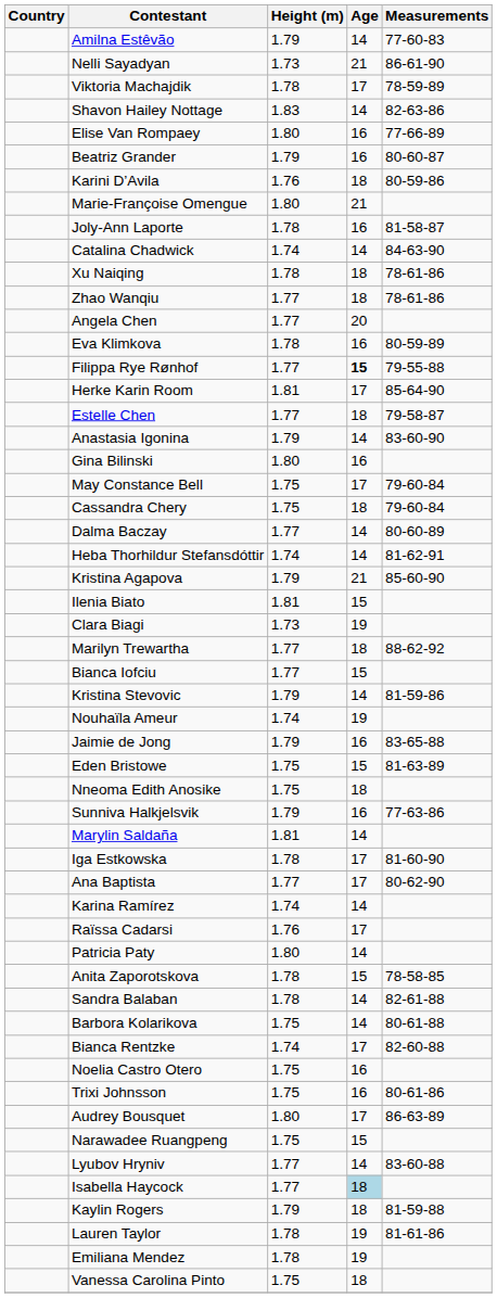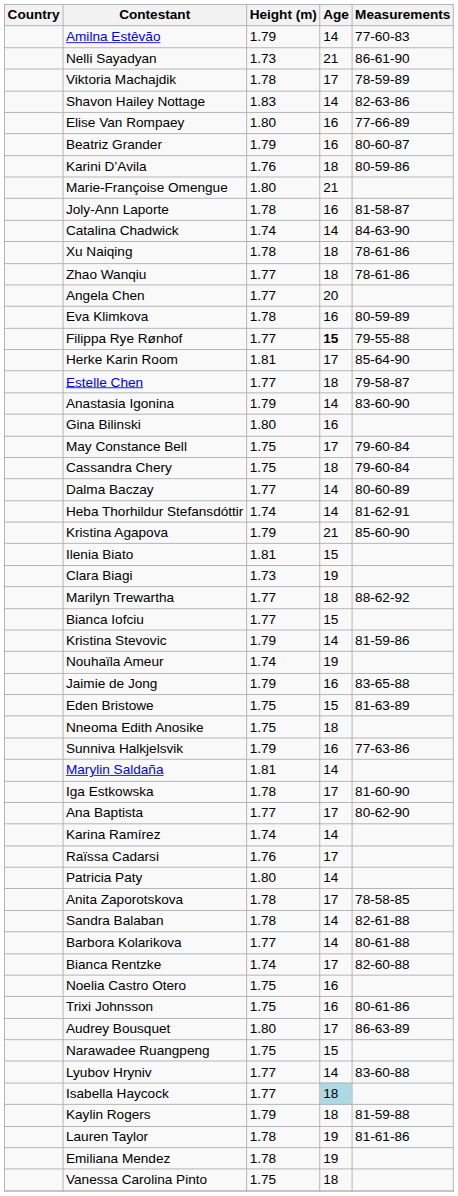 <table class="wikitable sortable">
 <tr>
 <th>Country</th>
 <th>Contestant</th>
 <th>Height (m)</th>
 <th>Age</th>
 <th>Measurements</th>
 </tr>
 <tr>
 <td><strong></strong></td>
 <td><a href='#'>Amilna Estêvão</a></td>
 <td>1.79</td>
 <td>14</td>
 <td>77-60-83</td>
 </tr>
 <tr>
 <td><strong></strong></td>
 <td>Nelli Sayadyan</td>
 <td>1.73</td>
 <td>21</td>
 <td>86-61-90</td>
 </tr>
 <tr>
 <td><strong></strong></td>
 <td>Viktoria Machajdik</td>
 <td>1.78</td>
 <td>17</td>
 <td>78-59-89</td>
 </tr>
 <tr>
 <td><strong></strong></td>
 <td>Shavon Hailey Nottage</td>
 <td>1.83</td>
 <td>14</td>
 <td>82-63-86</td>
 </tr>
 <tr>
 <td><strong></strong></td>
 <td>Elise Van Rompaey</td>
 <td>1.80</td>
 <td>16</td>
 <td>77-66-89</td>
 </tr>
 <tr>
 <td><strong></strong></td>
 <td>Beatriz Grander</td>
 <td>1.79</td>
 <td>16</td>
 <td>80-60-87</td>
 </tr>
 <tr>
 <td><strong></strong></td>
 <td>Karini D’Avila</td>
 <td>1.76</td>
 <td>18</td>
 <td>80-59-86</td>
 </tr>
 <tr>
 <td><strong></strong></td>
 <td>Marie-Françoise Omengue</td>
 <td>1.80</td>
 <td>21</td>
 <td></td>
 </tr>
 <tr>
 <td><strong></strong></td>
 <td>Joly-Ann Laporte</td>
 <td>1.78</td>
 <td>16</td>
 <td>81-58-87</td>
 </tr>
 <tr>
 <td><strong></strong></td>
 <td>Catalina Chadwick</td>
 <td>1.74</td>
 <td>14</td>
 <td>84-63-90</td>
 </tr>
 <tr>
 <td><strong></strong></td>
 <td>Xu Naiqing</td>
 <td>1.78</td>
 <td>18</td>
 <td>78-61-86</td>
 </tr>
 <tr>
 <td><strong></strong></td>
 <td>Zhao Wanqiu</td>
 <td>1.77</td>
 <td>18</td>
 <td>78-61-86</td>
 </tr>
 <tr>
 <td><strong></strong></td>
 <td>Angela Chen</td>
 <td>1.77</td>
 <td>20</td>
 <td></td>
 </tr>
 <tr>
 <td><strong></strong></td>
 <td>Eva Klimkova</td>
 <td>1.78</td>
 <td>16</td>
 <td>80-59-89</td>
 </tr>
 <tr>
 <td><strong></strong></td>
 <td>Filippa Rye Rønhof</td>
 <td>1.77</td>
 <td><strong>15</strong></td>
 <td>79-55-88</td>
 </tr>
 <tr>
 <td><strong></strong></td>
 <td>Herke Karin Room</td>
 <td>1.81</td>
 <td>17</td>
 <td>85-64-90</td>
 </tr>
 <tr>
 <td><strong></strong></td>
 <td><a href='#'>Estelle Chen</a></td>
 <td>1.77</td>
 <td>18</td>
 <td>79-58-87</td>
 </tr>
 <tr>
 <td><strong></strong></td>
 <td>Anastasia Igonina</td>
 <td>1.79</td>
 <td>14</td>
 <td>83-60-90</td>
 </tr>
 <tr>
 <td><strong></strong></td>
 <td>Gina Bilinski</td>
 <td>1.80</td>
 <td>16</td>
 <td></td>
 </tr>
 <tr>
 <td><strong></strong></td>
 <td>May Constance Bell</td>
 <td>1.75</td>
 <td>17</td>
 <td>79-60-84</td>
 </tr>
 <tr>
 <td><strong></strong></td>
 <td>Cassandra Chery</td>
 <td>1.75</td>
 <td>18</td>
 <td>79-60-84</td>
 </tr>
 <tr>
 <td><strong></strong></td>
 <td>Dalma Baczay</td>
 <td>1.77</td>
 <td>14</td>
 <td>80-60-89</td>
 </tr>
 <tr>
 <td><strong></strong></td>
 <td>Heba Thorhildur Stefansdóttir</td>
 <td>1.74</td>
 <td>14</td>
 <td>81-62-91</td>
 </tr>
 <tr>
 <td><strong></strong></td>
 <td>Kristina Agapova</td>
 <td>1.79</td>
 <td>21</td>
 <td>85-60-90</td>
 </tr>
 <tr>
 <td><strong></strong></td>
 <td>Ilenia Biato</td>
 <td>1.81</td>
 <td>15</td>
 <td></td>
 </tr>
 <tr>
 <td><strong></strong></td>
 <td>Clara Biagi</td>
 <td>1.73</td>
 <td>19</td>
 <td></td>
 </tr>
 <tr>
 <td><strong></strong></td>
 <td>Marilyn Trewartha</td>
 <td>1.77</td>
 <td>18</td>
 <td>88-62-92</td>
 </tr>
 <tr>
 <td><strong></strong></td>
 <td>Bianca Iofciu</td>
 <td>1.77</td>
 <td>15</td>
 <td></td>
 </tr>
 <tr>
 <td><strong></strong></td>
 <td>Kristina Stevovic</td>
 <td>1.79</td>
 <td>14</td>
 <td>81-59-86</td>
 </tr>
 <tr>
 <td><strong></strong></td>
 <td>Nouhaïla Ameur</td>
 <td>1.74</td>
 <td>19</td>
 <td></td>
 </tr>
 <tr>
 <td><strong></strong></td>
 <td>Jaimie de Jong</td>
 <td>1.79</td>
 <td>16</td>
 <td>83-65-88</td>
 </tr>
 <tr>
 <td><strong></strong></td>
 <td>Eden Bristowe</td>
 <td>1.75</td>
 <td>15</td>
 <td>81-63-89</td>
 </tr>
 <tr>
 <td><strong></strong></td>
 <td>Nneoma Edith Anosike</td>
 <td>1.75</td>
 <td>18</td>
 <td></td>
 </tr>
 <tr>
 <td><strong></strong></td>
 <td>Sunniva Halkjelsvik</td>
 <td>1.79</td>
 <td>16</td>
 <td>77-63-86</td>
 </tr>
 <tr>
 <td><strong></strong></td>
 <td><a href='#'>Marylin Saldaña</a></td>
 <td>1.81</td>
 <td>14</td>
 <td></td>
 </tr>
 <tr>
 <td><strong></strong></td>
 <td>Iga Estkowska</td>
 <td>1.78</td>
 <td>17</td>
 <td>81-60-90</td>
 </tr>
 <tr>
 <td><strong></strong></td>
 <td>Ana Baptista</td>
 <td>1.77</td>
 <td>17</td>
 <td>80-62-90</td>
 </tr>
 <tr>
 <td><strong></strong></td>
 <td>Karina Ramírez</td>
 <td>1.74</td>
 <td>14</td>
 <td></td>
 </tr>
 <tr>
 <td><strong></strong></td>
 <td>Raïssa Cadarsi</td>
 <td>1.76</td>
 <td>17</td>
 <td></td>
 </tr>
 <tr>
 <td><strong></strong></td>
 <td>Patricia Paty</td>
 <td>1.80</td>
 <td>14</td>
 <td></td>
 </tr>
 <tr>
 <td><strong></strong></td>
 <td>Anita Zaporotskova</td>
 <td>1.78</td>
-<td>15</td>
+<td>17</td>
 <td>78-58-85</td>
 </tr>
 <tr>
 <td><strong></strong></td>
 <td>Sandra Balaban</td>
 <td>1.78</td>
 <td>14</td>
 <td>82-61-88</td>
 </tr>
 <tr>
 <td><strong></strong></td>
 <td>Barbora Kolarikova</td>
-<td>1.75</td>
+<td>1.77</td>
 <td>14</td>
 <td>80-61-88</td>
 </tr>
 <tr>
 <td><strong></strong></td>
 <td>Bianca Rentzke</td>
 <td>1.74</td>
 <td>17</td>
 <td>82-60-88</td>
 </tr>
 <tr>
 <td><strong></strong></td>
 <td>Noelia Castro Otero</td>
 <td>1.75</td>
 <td>16</td>
 <td></td>
 </tr>
 <tr>
 <td><strong></strong></td>
 <td>Trixi Johnsson</td>
 <td>1.75</td>
 <td>16</td>
 <td>80-61-86</td>
 </tr>
 <tr>
 <td><strong></strong></td>
 <td>Audrey Bousquet</td>
 <td>1.80</td>
 <td>17</td>
 <td>86-63-89</td>
 </tr>
 <tr>
 <td><strong></strong></td>
 <td>Narawadee Ruangpeng</td>
 <td>1.75</td>
 <td>15</td>
 <td></td>
 </tr>
 <tr>
 <td><strong></strong></td>
 <td>Lyubov Hryniv</td>
 <td>1.77</td>
 <td>14</td>
 <td>83-60-88</td>
 </tr>
 <tr>
 <td><strong></strong></td>
 <td>Isabella Haycock</td>
 <td>1.77</td>
 <td style="background: lightblue;">18</td>
 <td></td>
 </tr>
 <tr>
 <td><strong></strong></td>
 <td>Kaylin Rogers</td>
 <td>1.79</td>
 <td>18</td>
 <td>81-59-88</td>
 </tr>
 <tr>
 <td><strong></strong></td>
 <td>Lauren Taylor</td>
 <td>1.78</td>
 <td>19</td>
 <td>81-61-86</td>
 </tr>
 <tr>
 <td><strong></strong></td>
 <td>Emiliana Mendez</td>
 <td>1.78</td>
 <td>19</td>
 <td></td>
 </tr>
 <tr>
 <td><strong></strong></td>
 <td>Vanessa Carolina Pinto</td>
 <td>1.75</td>
 <td>18</td>
 <td></td>
 </tr>
 <tr>
 </tr>
 </table>
